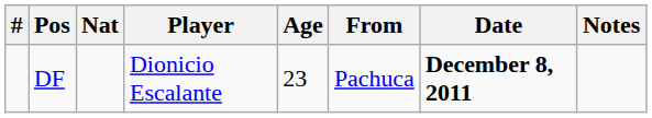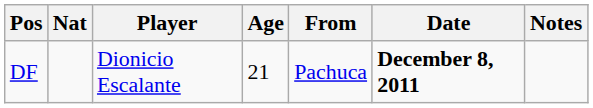 <table class="wikitable" style="width:65%; text-align:center; font-size:95%; text-align:left;">
 <tr>
-<th><strong>#</strong></th>
 <th><strong>Pos</strong></th>
 <th><strong>Nat</strong></th>
 <th><strong>Player</strong></th>
 <th><strong>Age</strong></th>
 <th><strong>From</strong></th>
 <th><strong>Date</strong></th>
 <th><strong>Notes</strong></th>
 </tr>
 <tr>
-<td></td>
 <td><a href='#'>DF</a></td>
 <td></td>
 <td><a href='#'>Dionicio Escalante</a></td>
-<td>23</td>
+<td>21</td>
 <td><a href='#'>Pachuca</a></td>
 <td><strong>December 8, 2011</strong></td>
 <td></td>
 </tr>
 </table>
